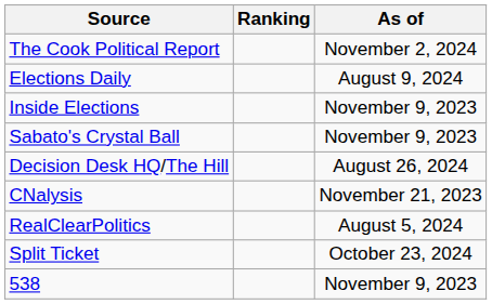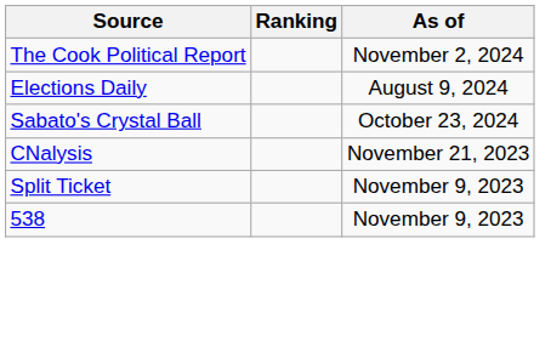 <table class="wikitable" style="text-align:center">
 <tr>
 <th>Source</th>
 <th>Ranking</th>
 <th>As of</th>
 </tr>
 <tr>
 <td align=left><a href='#'>The Cook Political Report</a></td>
 <td></td>
 <td>November 2, 2024</td>
 </tr>
 <tr>
 <td align=left><a href='#'>Elections Daily</a></td>
 <td></td>
 <td>August 9, 2024</td>
 </tr>
 <tr>
-<td align=left><a href='#'>Inside Elections</a></td>
-<td></td>
-<td>November 9, 2023</td>
-</tr>
-<tr>
 <td align=left><a href='#'>Sabato's Crystal Ball</a></td>
 <td></td>
-<td>November 9, 2023</td>
-</tr>
-<tr>
-<td align=left><a href='#'>Decision Desk HQ</a>/<a href='#'>The Hill</a></td>
-<td></td>
-<td>August 26, 2024</td>
+<td>October 23, 2024</td>
 </tr>
 <tr>
 <td align=left><a href='#'>CNalysis</a></td>
 <td></td>
 <td>November 21, 2023</td>
 </tr>
 <tr>
-<td align=left><a href='#'>RealClearPolitics</a></td>
-<td></td>
-<td>August 5, 2024</td>
-</tr>
-<tr>
 <td align="left"><a href='#'>Split Ticket</a></td>
 <td></td>
-<td>October 23, 2024</td>
+<td>November 9, 2023</td>
 </tr>
 <tr>
 <td align="left"><a href='#'>538</a></td>
 <td></td>
 <td>November 9, 2023</td>
 </tr>
 </table>
